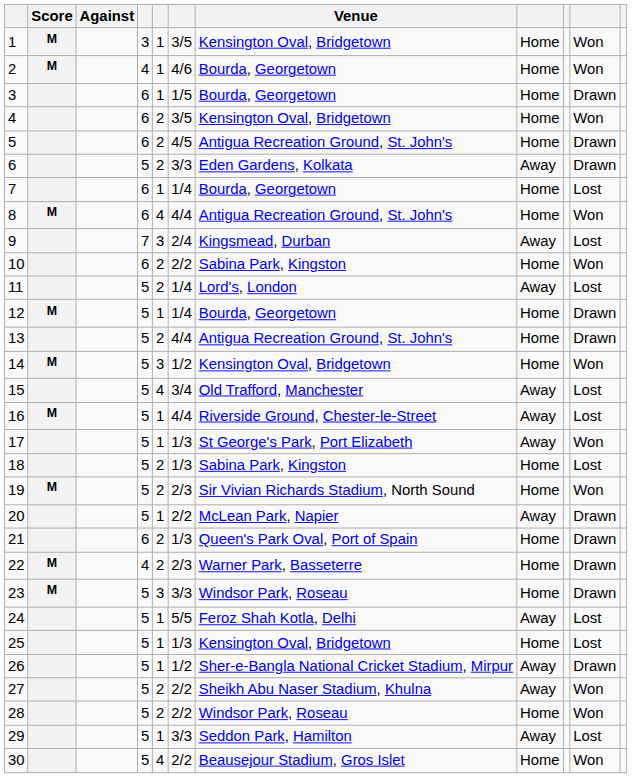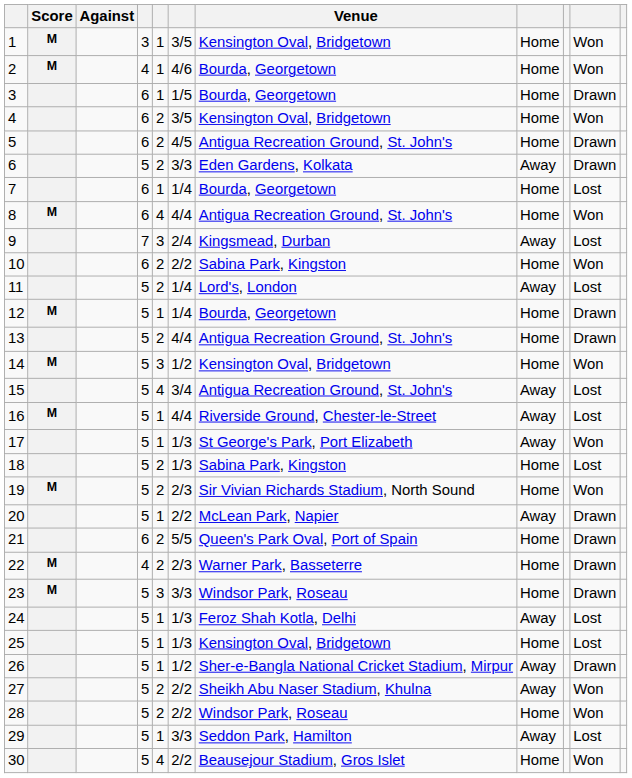 <table class="wikitable plainrowheaders sortable">
 <tr>
 <th scope="col"></th>
 <th scope="col">Score</th>
 <th scope="col">Against</th>
 <th scope="col"><a href='#'></a></th>
 <th scope="col"><a href='#'></a></th>
 <th scope="col"></th>
 <th scope="col">Venue</th>
 <th scope="col"></th>
 <th scope="col"></th>
 <th scope="col"></th>
 <th scope="col" class="unsortable"></th>
 </tr>
 <tr>
 <td>1</td>
 <th scope="row"><sup>M</sup></th>
 <td></td>
 <td>3</td>
 <td>1</td>
 <td>3/5</td>
 <td><a href='#'>Kensington Oval</a>, <a href='#'>Bridgetown</a></td>
 <td>Home</td>
 <td></td>
 <td>Won</td>
 <td></td>
 </tr>
 <tr>
 <td>2</td>
 <th scope="row"><sup>M</sup></th>
 <td></td>
 <td>4</td>
 <td>1</td>
 <td>4/6</td>
 <td><a href='#'>Bourda</a>, <a href='#'>Georgetown</a></td>
 <td>Home</td>
 <td></td>
 <td>Won</td>
 <td></td>
 </tr>
 <tr>
 <td>3</td>
 <th scope="row"></th>
 <td></td>
 <td>6</td>
 <td>1</td>
 <td>1/5</td>
 <td><a href='#'>Bourda</a>, <a href='#'>Georgetown</a></td>
 <td>Home</td>
 <td></td>
 <td>Drawn</td>
 <td></td>
 </tr>
 <tr>
 <td>4</td>
 <th scope="row"></th>
 <td></td>
 <td>6</td>
 <td>2</td>
 <td>3/5</td>
 <td><a href='#'>Kensington Oval</a>, <a href='#'>Bridgetown</a></td>
 <td>Home</td>
 <td></td>
 <td>Won</td>
 <td></td>
 </tr>
 <tr>
 <td>5</td>
 <th scope="row"></th>
 <td></td>
 <td>6</td>
 <td>2</td>
 <td>4/5</td>
 <td><a href='#'>Antigua Recreation Ground</a>, <a href='#'>St. John's</a></td>
 <td>Home</td>
 <td></td>
 <td>Drawn</td>
 <td></td>
 </tr>
 <tr>
 <td>6</td>
 <th scope="row"></th>
 <td></td>
 <td>5</td>
 <td>2</td>
 <td>3/3</td>
 <td><a href='#'>Eden Gardens</a>, <a href='#'>Kolkata</a></td>
 <td>Away</td>
 <td></td>
 <td>Drawn</td>
 <td></td>
 </tr>
 <tr>
 <td>7</td>
 <th scope="row"></th>
 <td></td>
 <td>6</td>
 <td>1</td>
 <td>1/4</td>
 <td><a href='#'>Bourda</a>, <a href='#'>Georgetown</a></td>
 <td>Home</td>
 <td></td>
 <td>Lost</td>
 <td></td>
 </tr>
 <tr>
 <td>8</td>
 <th scope="row"><sup>M</sup></th>
 <td></td>
 <td>6</td>
 <td>4</td>
 <td>4/4</td>
 <td><a href='#'>Antigua Recreation Ground</a>, <a href='#'>St. John's</a></td>
 <td>Home</td>
 <td></td>
 <td>Won</td>
 <td></td>
 </tr>
 <tr>
 <td>9</td>
 <th scope="row"></th>
 <td></td>
 <td>7</td>
 <td>3</td>
 <td>2/4</td>
 <td><a href='#'>Kingsmead</a>, <a href='#'>Durban</a></td>
 <td>Away</td>
 <td></td>
 <td>Lost</td>
 <td></td>
 </tr>
 <tr>
 <td>10</td>
 <th scope="row"></th>
 <td></td>
 <td>6</td>
 <td>2</td>
 <td>2/2</td>
 <td><a href='#'>Sabina Park</a>, <a href='#'>Kingston</a></td>
 <td>Home</td>
 <td></td>
 <td>Won</td>
 <td></td>
 </tr>
 <tr>
 <td>11</td>
 <th scope="row"></th>
 <td></td>
 <td>5</td>
 <td>2</td>
 <td>1/4</td>
 <td><a href='#'>Lord's</a>, <a href='#'>London</a></td>
 <td>Away</td>
 <td></td>
 <td>Lost</td>
 <td></td>
 </tr>
 <tr>
 <td>12</td>
 <th scope="row"><sup>M</sup></th>
 <td></td>
 <td>5</td>
 <td>1</td>
 <td>1/4</td>
 <td><a href='#'>Bourda</a>, <a href='#'>Georgetown</a></td>
 <td>Home</td>
 <td></td>
 <td>Drawn</td>
 <td></td>
 </tr>
 <tr>
 <td>13</td>
 <th scope="row"></th>
 <td></td>
 <td>5</td>
 <td>2</td>
 <td>4/4</td>
 <td><a href='#'>Antigua Recreation Ground</a>, <a href='#'>St. John's</a></td>
 <td>Home</td>
 <td></td>
 <td>Drawn</td>
 <td></td>
 </tr>
 <tr>
 <td>14</td>
 <th scope="row"><sup>M</sup></th>
 <td></td>
 <td>5</td>
 <td>3</td>
 <td>1/2</td>
 <td><a href='#'>Kensington Oval</a>, <a href='#'>Bridgetown</a></td>
 <td>Home</td>
 <td></td>
 <td>Won</td>
 <td></td>
 </tr>
 <tr>
 <td>15</td>
 <th scope="row"></th>
 <td></td>
 <td>5</td>
 <td>4</td>
 <td>3/4</td>
-<td><a href='#'>Old Trafford</a>, <a href='#'>Manchester</a></td>
+<td><a href='#'>Antigua Recreation Ground</a>, <a href='#'>St. John's</a></td>
 <td>Away</td>
 <td></td>
 <td>Lost</td>
 <td></td>
 </tr>
 <tr>
 <td>16</td>
 <th scope="row"><sup>M</sup></th>
 <td></td>
 <td>5</td>
 <td>1</td>
 <td>4/4</td>
 <td><a href='#'>Riverside Ground</a>, <a href='#'>Chester-le-Street</a></td>
 <td>Away</td>
 <td></td>
 <td>Lost</td>
 <td></td>
 </tr>
 <tr>
 <td>17</td>
 <th scope="row"></th>
 <td></td>
 <td>5</td>
 <td>1</td>
 <td>1/3</td>
 <td><a href='#'>St George's Park</a>, <a href='#'>Port Elizabeth</a></td>
 <td>Away</td>
 <td></td>
 <td>Won</td>
 <td></td>
 </tr>
 <tr>
 <td>18</td>
 <th scope="row"></th>
 <td></td>
 <td>5</td>
 <td>2</td>
 <td>1/3</td>
 <td><a href='#'>Sabina Park</a>, <a href='#'>Kingston</a></td>
 <td>Home</td>
 <td></td>
 <td>Lost</td>
 <td></td>
 </tr>
 <tr>
 <td>19</td>
 <th scope="row"><sup>M</sup></th>
 <td></td>
 <td>5</td>
 <td>2</td>
 <td>2/3</td>
 <td><a href='#'>Sir Vivian Richards Stadium</a>, North Sound</td>
 <td>Home</td>
 <td></td>
 <td>Won</td>
 <td></td>
 </tr>
 <tr>
 <td>20</td>
 <th scope="row"></th>
 <td></td>
 <td>5</td>
 <td>1</td>
 <td>2/2</td>
 <td><a href='#'>McLean Park</a>, <a href='#'>Napier</a></td>
 <td>Away</td>
 <td></td>
 <td>Drawn</td>
 <td></td>
 </tr>
 <tr>
 <td>21</td>
 <th scope="row"></th>
 <td></td>
 <td>6</td>
 <td>2</td>
-<td>1/3</td>
+<td>5/5</td>
 <td><a href='#'>Queen's Park Oval</a>, <a href='#'>Port of Spain</a></td>
 <td>Home</td>
 <td></td>
 <td>Drawn</td>
 <td></td>
 </tr>
 <tr>
 <td>22</td>
 <th scope="row"><sup>M</sup></th>
 <td></td>
 <td>4</td>
 <td>2</td>
 <td>2/3</td>
 <td><a href='#'>Warner Park</a>, <a href='#'>Basseterre</a></td>
 <td>Home</td>
 <td></td>
 <td>Drawn</td>
 <td></td>
 </tr>
 <tr>
 <td>23</td>
 <th scope="row"><sup>M</sup></th>
 <td></td>
 <td>5</td>
 <td>3</td>
 <td>3/3</td>
 <td><a href='#'>Windsor Park</a>, <a href='#'>Roseau</a></td>
 <td>Home</td>
 <td></td>
 <td>Drawn</td>
 <td></td>
 </tr>
 <tr>
 <td>24</td>
 <th scope="row"></th>
 <td></td>
 <td>5</td>
 <td>1</td>
-<td>5/5</td>
+<td>1/3</td>
 <td><a href='#'>Feroz Shah Kotla</a>, <a href='#'>Delhi</a></td>
 <td>Away</td>
 <td></td>
 <td>Lost</td>
 <td></td>
 </tr>
 <tr>
 <td>25</td>
 <th scope="row"></th>
 <td></td>
 <td>5</td>
 <td>1</td>
 <td>1/3</td>
 <td><a href='#'>Kensington Oval</a>, <a href='#'>Bridgetown</a></td>
 <td>Home</td>
 <td></td>
 <td>Lost</td>
 <td></td>
 </tr>
 <tr>
 <td>26</td>
 <th scope="row"></th>
 <td></td>
 <td>5</td>
 <td>1</td>
 <td>1/2</td>
 <td><a href='#'>Sher-e-Bangla National Cricket Stadium</a>, <a href='#'>Mirpur</a></td>
 <td>Away</td>
 <td></td>
 <td>Drawn</td>
 <td></td>
 </tr>
 <tr>
 <td>27</td>
 <th scope="row"></th>
 <td></td>
 <td>5</td>
 <td>2</td>
 <td>2/2</td>
 <td><a href='#'>Sheikh Abu Naser Stadium</a>, <a href='#'>Khulna</a></td>
 <td>Away</td>
 <td></td>
 <td>Won</td>
 <td></td>
 </tr>
 <tr>
 <td>28</td>
 <th scope="row"></th>
 <td></td>
 <td>5</td>
 <td>2</td>
 <td>2/2</td>
 <td><a href='#'>Windsor Park</a>, <a href='#'>Roseau</a></td>
 <td>Home</td>
 <td></td>
 <td>Won</td>
 <td></td>
 </tr>
 <tr>
 <td>29</td>
 <th scope="row"></th>
 <td></td>
 <td>5</td>
 <td>1</td>
 <td>3/3</td>
 <td><a href='#'>Seddon Park</a>, <a href='#'>Hamilton</a></td>
 <td>Away</td>
 <td></td>
 <td>Lost</td>
 <td></td>
 </tr>
 <tr>
 <td>30</td>
 <th scope="row"></th>
 <td></td>
 <td>5</td>
 <td>4</td>
 <td>2/2</td>
 <td><a href='#'>Beausejour Stadium</a>, <a href='#'>Gros Islet</a></td>
 <td>Home</td>
 <td></td>
 <td>Won</td>
 <td></td>
 </tr>
 </table>
